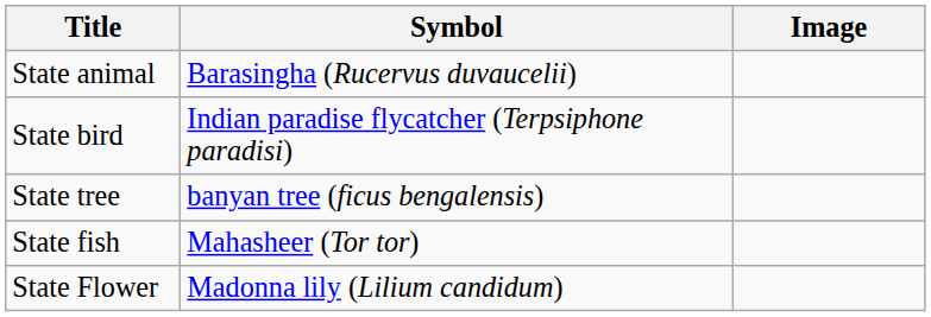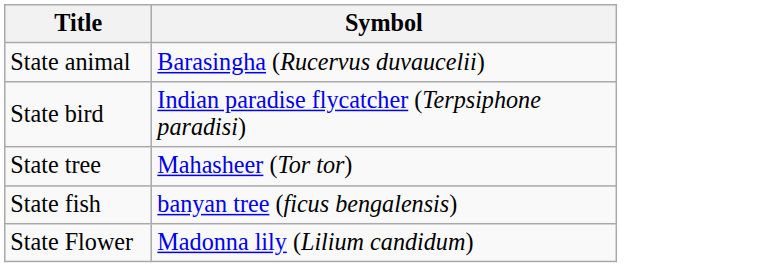 <table class="wikitable">
 <tr>
 <th style="width:90px;">Title</th>
 <th style="width:300px;">Symbol</th>
-<th style="width:100px;">Image</th>
 </tr>
 <tr>
 <td>State animal</td>
 <td><a href='#'>Barasingha</a> (<em>Rucervus duvaucelii</em>)</td>
-<td style="text-align:center;"></td>
 </tr>
 <tr>
 <td>State bird</td>
 <td><a href='#'>Indian paradise flycatcher</a> (<em>Terpsiphone paradisi</em>)</td>
-<td style="text-align:center;"></td>
 </tr>
 <tr>
 <td>State tree</td>
-<td><a href='#'>banyan tree</a> (<em>ficus bengalensis</em>)</td>
-<td style="text-align:center;"></td>
+<td><a href='#'>Mahasheer</a> (<em>Tor tor</em>)</td>
 </tr>
 <tr>
 <td>State fish</td>
-<td><a href='#'>Mahasheer</a> (<em>Tor tor</em>)</td>
-<td style="text-align:center;"></td>
+<td><a href='#'>banyan tree</a> (<em>ficus bengalensis</em>)</td>
 </tr>
 <tr>
 <td>State Flower</td>
 <td><a href='#'>Madonna lily</a> (<em>Lilium candidum</em>)</td>
-<td></td>
 </tr>
 </table>
